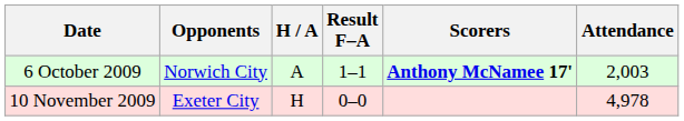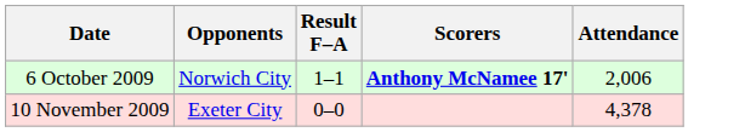 <table class="wikitable" style="text-align:center">
 <tr>
 <th>Date</th>
 <th>Opponents</th>
-<th>H / A</th>
 <th>Result<br>F–A</th>
 <th>Scorers</th>
 <th>Attendance</th>
 </tr>
 <tr bgcolor="#ddffdd">
 <td>6 October 2009</td>
 <td><a href='#'>Norwich City</a></td>
-<td>A</td>
 <td>1–1</td>
 <td><strong><a href='#'>Anthony McNamee</a> 17'</strong></td>
-<td>2,003</td>
+<td>2,006</td>
 </tr>
 <tr bgcolor="#ffdddd">
 <td>10 November 2009</td>
 <td><a href='#'>Exeter City</a></td>
-<td>H</td>
 <td>0–0</td>
 <td></td>
-<td>4,978</td>
+<td>4,378</td>
 </tr>
 </table>
